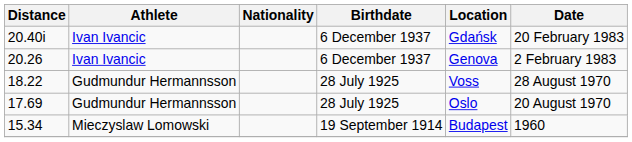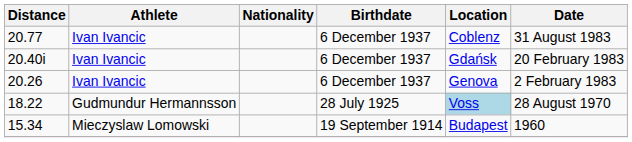 <table class="wikitable">
 <tr>
 <th>Distance</th>
 <th>Athlete</th>
 <th>Nationality</th>
 <th>Birthdate</th>
 <th>Location</th>
 <th>Date</th>
+</tr>
+<tr>
+<td>20.77</td>
+<td><a href='#'>Ivan Ivancic</a></td>
+<td></td>
+<td>6 December 1937</td>
+<td><a href='#'>Coblenz</a></td>
+<td>31 August 1983</td>
 </tr>
 <tr>
 <td>20.40i</td>
 <td><a href='#'>Ivan Ivancic</a></td>
 <td></td>
 <td>6 December 1937</td>
 <td><a href='#'>Gdańsk</a></td>
 <td>20 February 1983</td>
 </tr>
 <tr>
 <td>20.26</td>
 <td><a href='#'>Ivan Ivancic</a></td>
 <td></td>
 <td>6 December 1937</td>
 <td><a href='#'>Genova</a></td>
 <td>2 February 1983</td>
 </tr>
 <tr>
 <td>18.22</td>
 <td>Gudmundur Hermannsson</td>
 <td></td>
 <td>28 July 1925</td>
-<td><a href='#'>Voss</a></td>
+<td style="background: lightblue;"><a href='#'>Voss</a></td>
 <td>28 August 1970</td>
-</tr>
-<tr>
-<td>17.69</td>
-<td>Gudmundur Hermannsson</td>
-<td></td>
-<td>28 July 1925</td>
-<td><a href='#'>Oslo</a></td>
-<td>20 August 1970</td>
 </tr>
 <tr>
 <td>15.34</td>
 <td>Mieczyslaw Lomowski</td>
 <td></td>
 <td>19 September 1914</td>
 <td><a href='#'>Budapest</a></td>
 <td>1960</td>
 </tr>
 <tr>
 </tr>
 </table>
